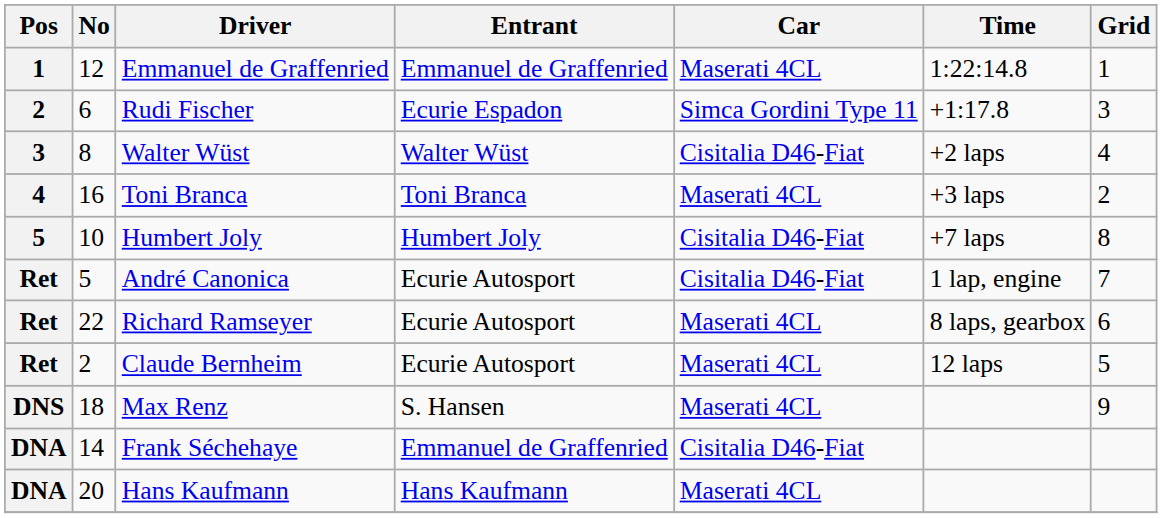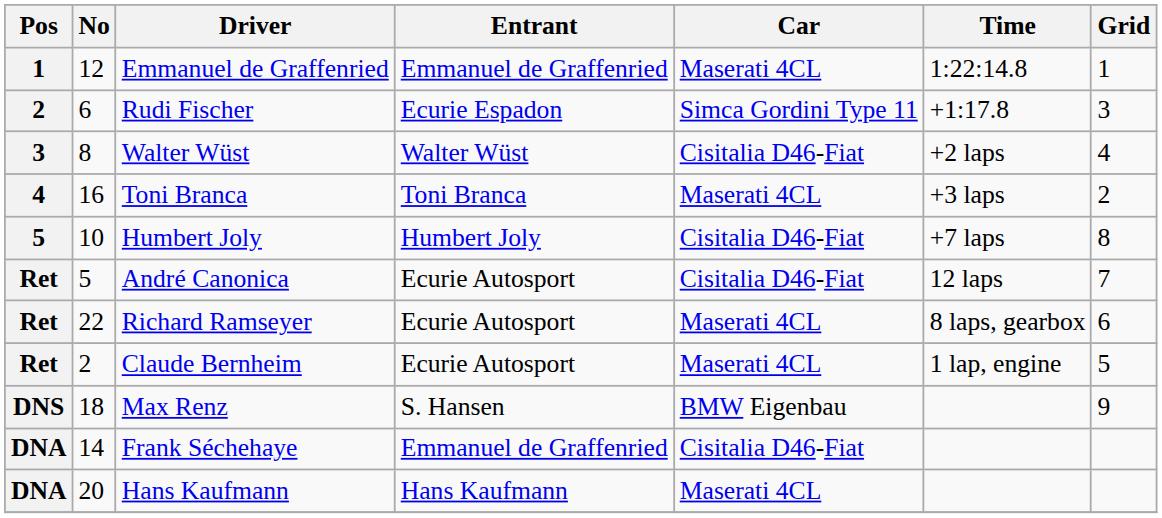 <table class="wikitable sortable" style="font-size: 90%;">
 <tr>
 <th>Pos</th>
 <th>No</th>
 <th>Driver</th>
 <th>Entrant</th>
 <th>Car</th>
 <th>Time</th>
 <th>Grid</th>
 </tr>
 <tr>
 <th>1</th>
 <td>12</td>
 <td> <a href='#'>Emmanuel de Graffenried</a></td>
 <td><a href='#'>Emmanuel de Graffenried</a></td>
 <td><a href='#'>Maserati 4CL</a></td>
 <td>1:22:14.8</td>
 <td>1</td>
 </tr>
 <tr>
 <th>2</th>
 <td>6</td>
 <td> <a href='#'>Rudi Fischer</a></td>
 <td><a href='#'>Ecurie Espadon</a></td>
 <td><a href='#'>Simca Gordini Type 11</a></td>
 <td>+1:17.8</td>
 <td>3</td>
 </tr>
 <tr>
 <th>3</th>
 <td>8</td>
 <td> <a href='#'>Walter Wüst</a></td>
 <td><a href='#'>Walter Wüst</a></td>
 <td><a href='#'>Cisitalia D46</a>-<a href='#'>Fiat</a></td>
 <td>+2 laps</td>
 <td>4</td>
 </tr>
 <tr>
 <th>4</th>
 <td>16</td>
 <td> <a href='#'>Toni Branca</a></td>
 <td><a href='#'>Toni Branca</a></td>
 <td><a href='#'>Maserati 4CL</a></td>
 <td>+3 laps</td>
 <td>2</td>
 </tr>
 <tr>
 <th>5</th>
 <td>10</td>
 <td> <a href='#'>Humbert Joly</a></td>
 <td><a href='#'>Humbert Joly</a></td>
 <td><a href='#'>Cisitalia D46</a>-<a href='#'>Fiat</a></td>
 <td>+7 laps</td>
 <td>8</td>
 </tr>
 <tr>
 <th>Ret</th>
 <td>5</td>
 <td> <a href='#'>André Canonica</a></td>
 <td>Ecurie Autosport</td>
 <td><a href='#'>Cisitalia D46</a>-<a href='#'>Fiat</a></td>
-<td>1 lap, engine</td>
+<td>12 laps</td>
 <td>7</td>
 </tr>
 <tr>
 <th>Ret</th>
 <td>22</td>
 <td> <a href='#'>Richard Ramseyer</a></td>
 <td>Ecurie Autosport</td>
 <td><a href='#'>Maserati 4CL</a></td>
 <td>8 laps, gearbox</td>
 <td>6</td>
 </tr>
 <tr>
 <th>Ret</th>
 <td>2</td>
 <td> <a href='#'>Claude Bernheim</a></td>
 <td>Ecurie Autosport</td>
 <td><a href='#'>Maserati 4CL</a></td>
-<td>12 laps</td>
+<td>1 lap, engine</td>
 <td>5</td>
 </tr>
 <tr>
 <th>DNS</th>
 <td>18</td>
 <td> <a href='#'>Max Renz</a></td>
 <td>S. Hansen</td>
-<td><a href='#'>Maserati 4CL</a></td>
+<td><a href='#'>BMW</a> Eigenbau</td>
 <td></td>
 <td>9</td>
 </tr>
 <tr>
 <th>DNA</th>
 <td>14</td>
 <td> <a href='#'>Frank Séchehaye</a></td>
 <td><a href='#'>Emmanuel de Graffenried</a></td>
 <td><a href='#'>Cisitalia D46</a>-<a href='#'>Fiat</a></td>
 <td></td>
 <td></td>
 </tr>
 <tr>
 <th>DNA</th>
 <td>20</td>
 <td> <a href='#'>Hans Kaufmann</a></td>
 <td><a href='#'>Hans Kaufmann</a></td>
 <td><a href='#'>Maserati 4CL</a></td>
 <td></td>
 <td></td>
 </tr>
 <tr>
 </tr>
 </table>
